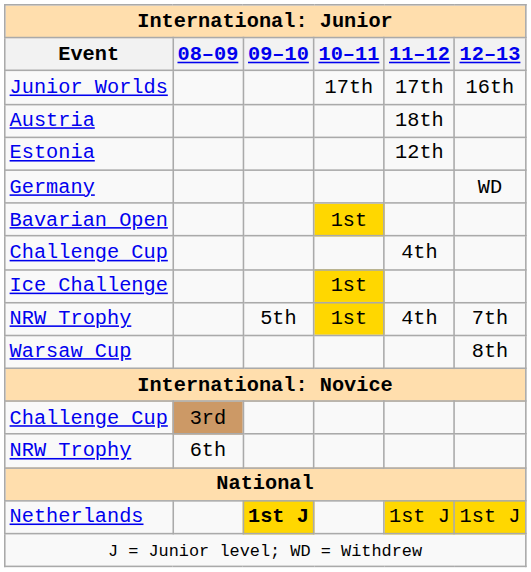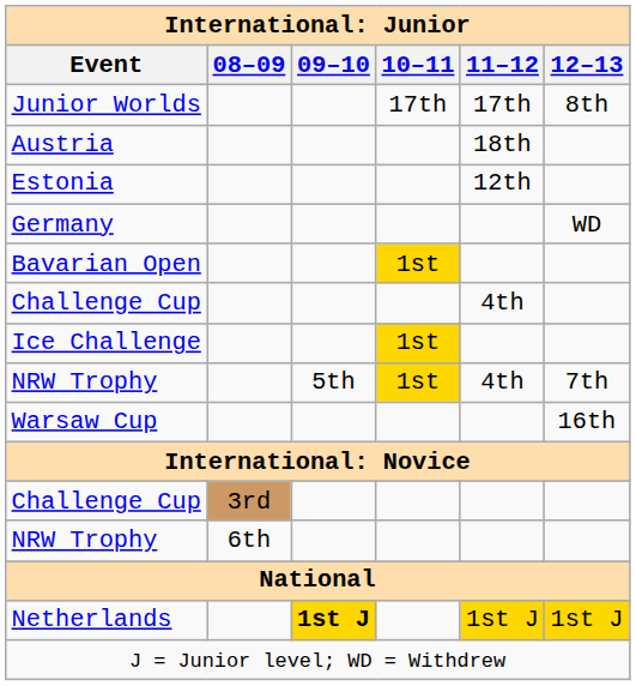 <table class="wikitable" style="text-align:center">
 <tr>
 <th colspan=6 align=center style="background-color: #ffdead; ">International: Junior</th>
 </tr>
 <tr>
 <th>Event</th>
 <th><a href='#'>08–09</a></th>
 <th><a href='#'>09–10</a></th>
 <th><a href='#'>10–11</a></th>
 <th><a href='#'>11–12</a></th>
 <th><a href='#'>12–13</a></th>
 </tr>
 <tr>
 <td align=left><a href='#'>Junior Worlds</a></td>
 <td></td>
 <td></td>
 <td>17th</td>
 <td>17th</td>
-<td>16th</td>
+<td>8th</td>
 </tr>
 <tr>
 <td align=left> <a href='#'>Austria</a></td>
 <td></td>
 <td></td>
 <td></td>
 <td>18th</td>
 <td></td>
 </tr>
 <tr>
 <td align=left> <a href='#'>Estonia</a></td>
 <td></td>
 <td></td>
 <td></td>
 <td>12th</td>
 <td></td>
 </tr>
 <tr>
 <td align=left> <a href='#'>Germany</a></td>
 <td></td>
 <td></td>
 <td></td>
 <td></td>
 <td>WD</td>
 </tr>
 <tr>
 <td align=left><a href='#'>Bavarian Open</a></td>
 <td></td>
 <td></td>
 <td bgcolor=gold>1st</td>
 <td></td>
 <td></td>
 </tr>
 <tr>
 <td align=left><a href='#'>Challenge Cup</a></td>
 <td></td>
 <td></td>
 <td></td>
 <td>4th</td>
 <td></td>
 </tr>
 <tr>
 <td align=left><a href='#'>Ice Challenge</a></td>
 <td></td>
 <td></td>
 <td bgcolor=gold>1st</td>
 <td></td>
 <td></td>
 </tr>
 <tr>
 <td align=left><a href='#'>NRW Trophy</a></td>
 <td></td>
 <td>5th</td>
 <td bgcolor=gold>1st</td>
 <td>4th</td>
 <td>7th</td>
 </tr>
 <tr>
 <td align=left><a href='#'>Warsaw Cup</a></td>
 <td></td>
 <td></td>
 <td></td>
 <td></td>
-<td>8th</td>
+<td>16th</td>
 </tr>
 <tr>
 <th colspan=6 align=center style="background-color: #ffdead; ">International: Novice</th>
 </tr>
 <tr>
 <td align=left><a href='#'>Challenge Cup</a></td>
 <td bgcolor=cc9966>3rd</td>
 <td></td>
 <td></td>
 <td></td>
 <td></td>
 </tr>
 <tr>
 <td align=left><a href='#'>NRW Trophy</a></td>
 <td>6th</td>
 <td></td>
 <td></td>
 <td></td>
 <td></td>
 </tr>
 <tr>
 <th colspan=6 align=center style="background-color: #ffdead; ">National</th>
 </tr>
 <tr>
 <td align=left><a href='#'>Netherlands</a></td>
 <td></td>
 <td bgcolor=gold><strong>1st J</strong></td>
 <td></td>
 <td bgcolor=gold>1st J</td>
 <td bgcolor=gold>1st J</td>
 </tr>
 <tr>
 <td colspan=6 align=center><small> J = Junior level; WD = Withdrew </small></td>
 </tr>
 </table>
